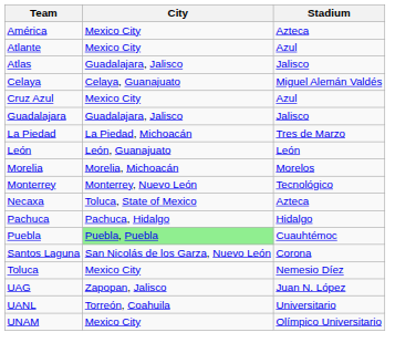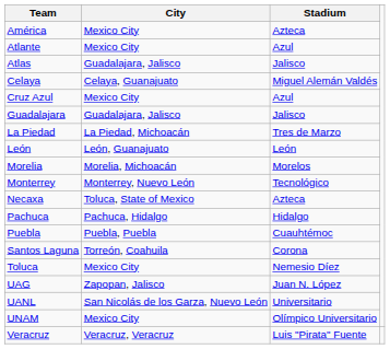 <table class="wikitable" class="toccolours sortable">
 <tr>
 <th>Team</th>
 <th>City</th>
 <th>Stadium</th>
 </tr>
 <tr>
 <td><a href='#'>América</a></td>
 <td><a href='#'>Mexico City</a></td>
 <td><a href='#'>Azteca</a></td>
 </tr>
 <tr>
 <td><a href='#'>Atlante</a></td>
 <td><a href='#'>Mexico City</a></td>
 <td><a href='#'>Azul</a></td>
 </tr>
 <tr>
 <td><a href='#'>Atlas</a></td>
 <td><a href='#'>Guadalajara</a>, <a href='#'>Jalisco</a></td>
 <td><a href='#'>Jalisco</a></td>
 </tr>
 <tr>
 <td><a href='#'>Celaya</a></td>
 <td><a href='#'>Celaya</a>, <a href='#'>Guanajuato</a></td>
 <td><a href='#'>Miguel Alemán Valdés</a></td>
 </tr>
 <tr>
 <td><a href='#'>Cruz Azul</a></td>
 <td><a href='#'>Mexico City</a></td>
 <td><a href='#'>Azul</a></td>
 </tr>
 <tr>
 <td><a href='#'>Guadalajara</a></td>
 <td><a href='#'>Guadalajara</a>, <a href='#'>Jalisco</a></td>
 <td><a href='#'>Jalisco</a></td>
 </tr>
 <tr>
 <td><a href='#'>La Piedad</a></td>
 <td><a href='#'>La Piedad</a>, <a href='#'>Michoacán</a></td>
 <td><a href='#'>Tres de Marzo</a></td>
 </tr>
 <tr>
 <td><a href='#'>León</a></td>
 <td><a href='#'>León</a>, <a href='#'>Guanajuato</a></td>
 <td><a href='#'>León</a></td>
 </tr>
 <tr>
 <td><a href='#'>Morelia</a></td>
 <td><a href='#'>Morelia</a>, <a href='#'>Michoacán</a></td>
 <td><a href='#'>Morelos</a></td>
 </tr>
 <tr>
 <td><a href='#'>Monterrey</a></td>
 <td><a href='#'>Monterrey</a>, <a href='#'>Nuevo León</a></td>
 <td><a href='#'>Tecnológico</a></td>
 </tr>
 <tr>
 <td><a href='#'>Necaxa</a></td>
 <td><a href='#'>Toluca</a>, <a href='#'>State of Mexico</a></td>
 <td><a href='#'>Azteca</a></td>
 </tr>
 <tr>
 <td><a href='#'>Pachuca</a></td>
 <td><a href='#'>Pachuca</a>, <a href='#'>Hidalgo</a></td>
 <td><a href='#'>Hidalgo</a></td>
 </tr>
 <tr>
 <td><a href='#'>Puebla</a></td>
-<td style="background: lightgreen;"><a href='#'>Puebla</a>, <a href='#'>Puebla</a></td>
+<td><a href='#'>Puebla</a>, <a href='#'>Puebla</a></td>
 <td><a href='#'>Cuauhtémoc</a></td>
 </tr>
 <tr>
 <td><a href='#'>Santos Laguna</a></td>
-<td><a href='#'>San Nicolás de los Garza</a>, <a href='#'>Nuevo León</a></td>
+<td><a href='#'>Torreón</a>, <a href='#'>Coahuila</a></td>
 <td><a href='#'>Corona</a></td>
 </tr>
 <tr>
 <td><a href='#'>Toluca</a></td>
 <td><a href='#'>Mexico City</a></td>
 <td><a href='#'>Nemesio Díez</a></td>
 </tr>
 <tr>
 <td><a href='#'>UAG</a></td>
 <td><a href='#'>Zapopan</a>, <a href='#'>Jalisco</a></td>
 <td><a href='#'>Juan N. López</a></td>
 </tr>
 <tr>
 <td><a href='#'>UANL</a></td>
-<td><a href='#'>Torreón</a>, <a href='#'>Coahuila</a></td>
+<td><a href='#'>San Nicolás de los Garza</a>, <a href='#'>Nuevo León</a></td>
 <td><a href='#'>Universitario</a></td>
 </tr>
 <tr>
 <td><a href='#'>UNAM</a></td>
 <td><a href='#'>Mexico City</a></td>
 <td><a href='#'>Olímpico Universitario</a></td>
 </tr>
+<tr>
+<td><a href='#'>Veracruz</a></td>
+<td><a href='#'>Veracruz</a>, <a href='#'>Veracruz</a></td>
+<td><a href='#'>Luis "Pirata" Fuente</a></td>
+<td></td>
+</tr>
 </table>
